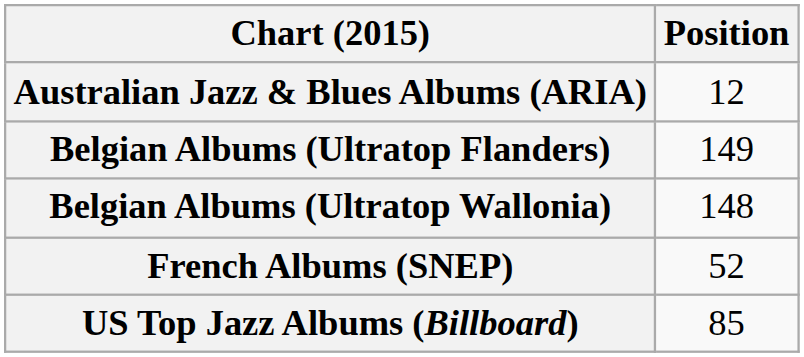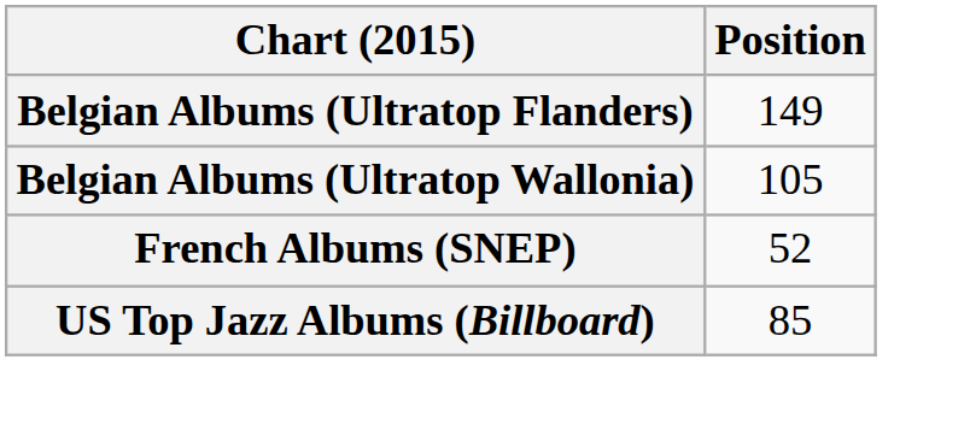 <table class="wikitable sortable plainrowheaders" style="text-align:center">
 <tr>
 <th scope="col">Chart (2015)</th>
 <th scope="col">Position</th>
-</tr>
-<tr>
-<th scope="row">Australian Jazz & Blues Albums (ARIA)</th>
-<td>12</td>
 </tr>
 <tr>
 <th scope="row">Belgian Albums (Ultratop Flanders)</th>
 <td>149</td>
 </tr>
 <tr>
 <th scope="row">Belgian Albums (Ultratop Wallonia)</th>
-<td>148</td>
+<td>105</td>
 </tr>
 <tr>
 <th scope="row">French Albums (SNEP)</th>
 <td>52</td>
 </tr>
 <tr>
 <th scope="row">US Top Jazz Albums (<em>Billboard</em>)</th>
 <td>85</td>
 </tr>
 </table>
